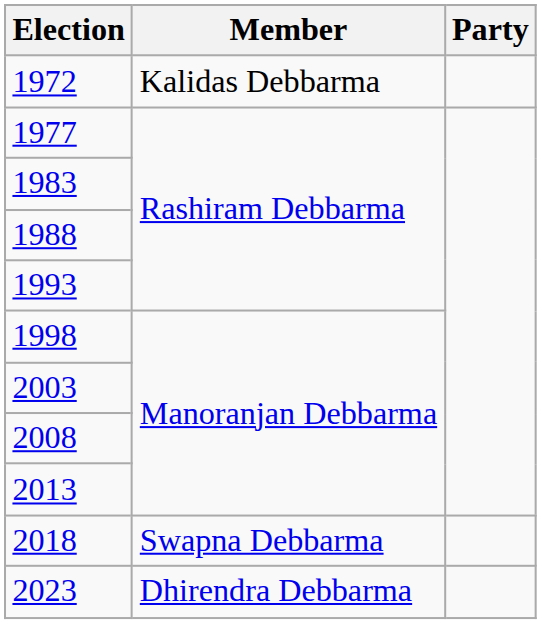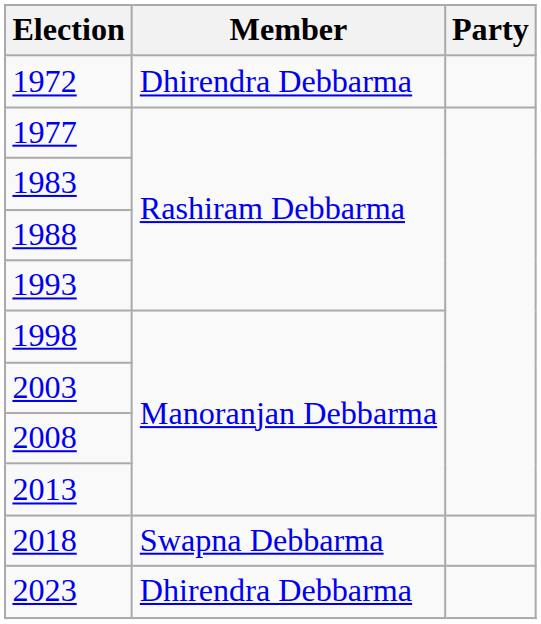 <table class="wikitable sortable">
 <tr>
 <th>Election</th>
 <th>Member</th>
 <th colspan=2>Party</th>
 </tr>
 <tr>
 <td><a href='#'>1972</a></td>
-<td>Kalidas Debbarma</td>
+<td><a href='#'>Dhirendra Debbarma</a></td>
 <td></td>
 </tr>
 <tr>
 <td><a href='#'>1977</a></td>
 <td rowspan=4><a href='#'>Rashiram Debbarma</a></td>
 </tr>
 <tr>
 <td><a href='#'>1983</a></td>
 </tr>
 <tr>
 <td><a href='#'>1988</a></td>
 </tr>
 <tr>
 <td><a href='#'>1993</a></td>
 </tr>
 <tr>
 <td><a href='#'>1998</a></td>
 <td rowspan=4><a href='#'>Manoranjan Debbarma</a></td>
 </tr>
 <tr>
 <td><a href='#'>2003</a></td>
 </tr>
 <tr>
 <td><a href='#'>2008</a></td>
 </tr>
 <tr>
 <td><a href='#'>2013</a></td>
 </tr>
 <tr>
 <td><a href='#'>2018</a></td>
 <td><a href='#'>Swapna Debbarma</a></td>
 <td></td>
 </tr>
 <tr>
 <td><a href='#'>2023</a></td>
 <td><a href='#'>Dhirendra Debbarma</a></td>
 <td></td>
 </tr>
 </table>
